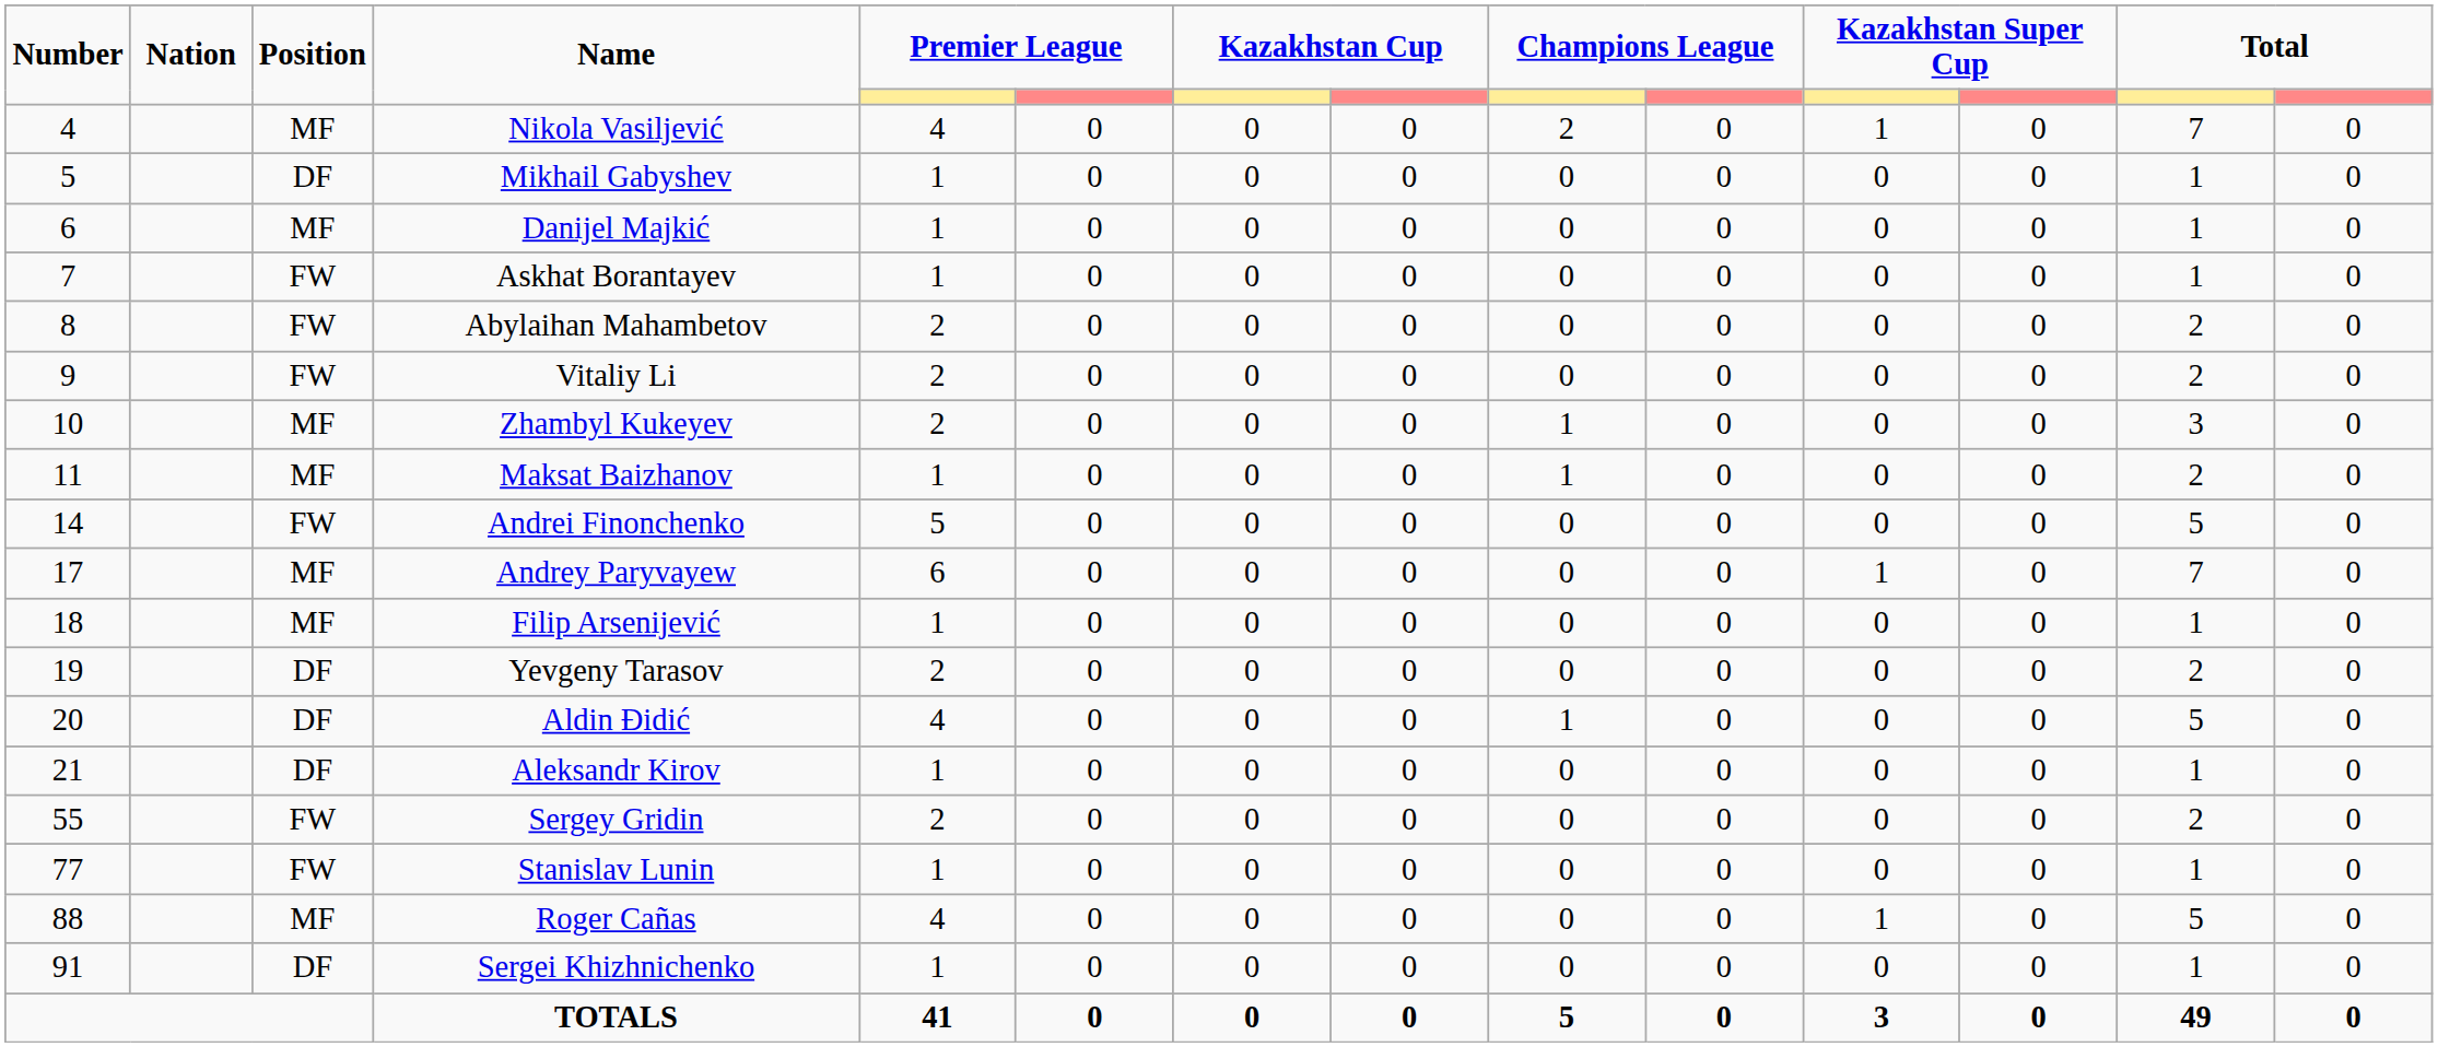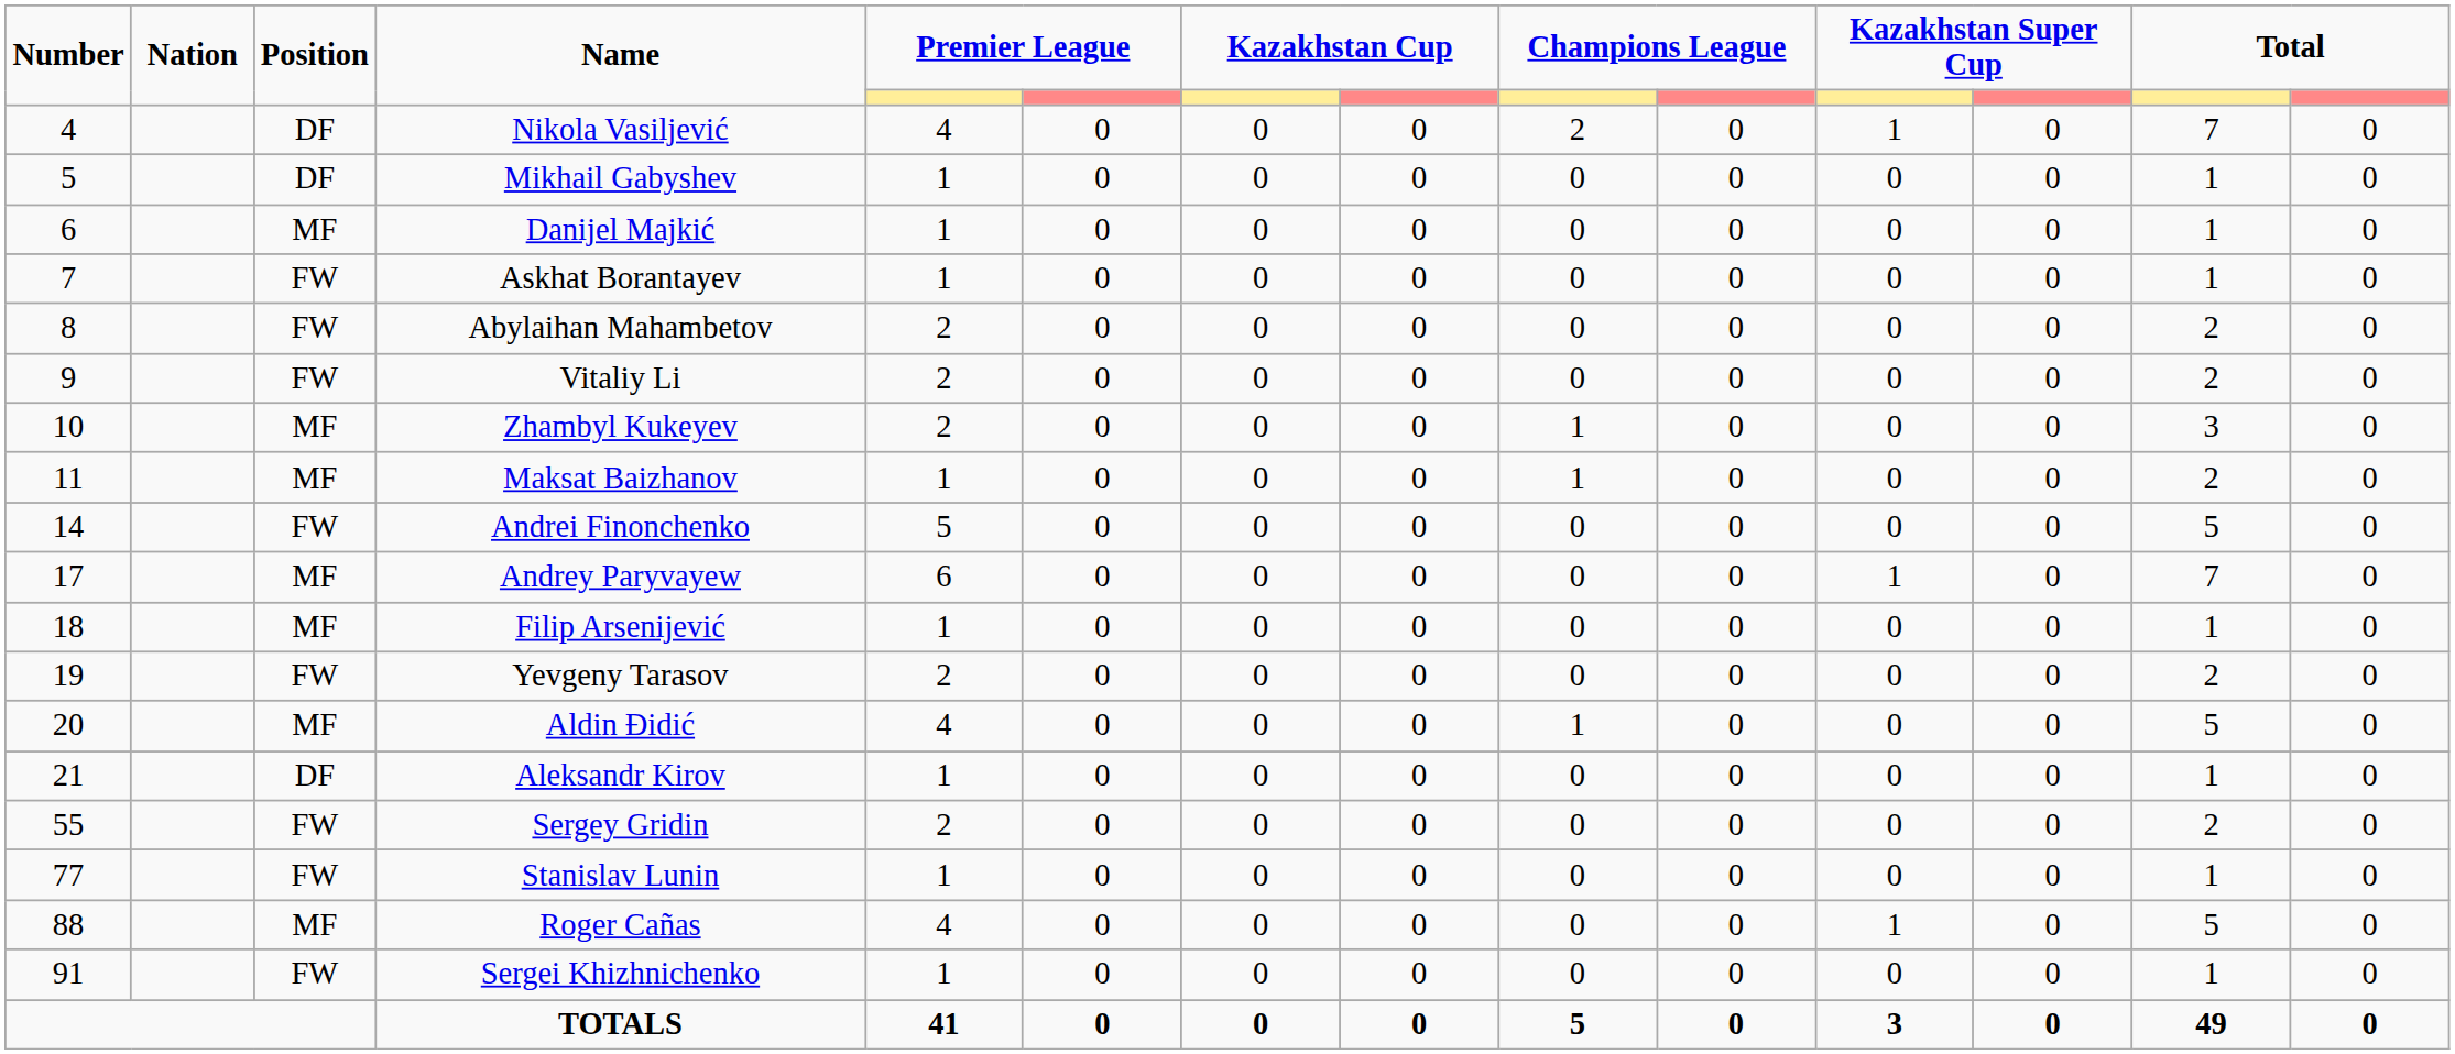 <table class="wikitable" style="text-align:center;">
 <tr>
 <td rowspan="2"  style="width:5%; text-align:center;"><strong>Number</strong></td>
 <td rowspan="2"  style="width:5%; text-align:center;"><strong>Nation</strong></td>
 <td rowspan="2"  style="width:5%; text-align:center;"><strong>Position</strong></td>
 <td rowspan="2"  style="width:20%; text-align:center;"><strong>Name</strong></td>
 <td colspan="2" style="text-align:center;"><strong><a href='#'>Premier League</a></strong></td>
 <td colspan="2" style="text-align:center;"><strong><a href='#'>Kazakhstan Cup</a></strong></td>
 <td colspan="2" style="text-align:center;"><strong><a href='#'>Champions League</a></strong></td>
 <td colspan="2" style="text-align:center;"><strong><a href='#'>Kazakhstan Super Cup</a></strong></td>
 <td colspan="2" style="text-align:center;"><strong>Total</strong></td>
 </tr>
 <tr>
 <th style="width:60px; background:#fe9;"></th>
 <th style="width:60px; background:#ff8888;"></th>
 <th style="width:60px; background:#fe9;"></th>
 <th style="width:60px; background:#ff8888;"></th>
 <th style="width:60px; background:#fe9;"></th>
 <th style="width:60px; background:#ff8888;"></th>
 <th style="width:60px; background:#fe9;"></th>
 <th style="width:60px; background:#ff8888;"></th>
 <th style="width:60px; background:#fe9;"></th>
 <th style="width:60px; background:#ff8888;"></th>
 </tr>
 <tr>
 <td>4</td>
 <td></td>
-<td>MF</td>
+<td>DF</td>
 <td><a href='#'>Nikola Vasiljević</a></td>
 <td>4</td>
 <td>0</td>
 <td>0</td>
 <td>0</td>
 <td>2</td>
 <td>0</td>
 <td>1</td>
 <td>0</td>
 <td>7</td>
 <td>0</td>
 </tr>
 <tr>
 <td>5</td>
 <td></td>
 <td>DF</td>
 <td><a href='#'>Mikhail Gabyshev</a></td>
 <td>1</td>
 <td>0</td>
 <td>0</td>
 <td>0</td>
 <td>0</td>
 <td>0</td>
 <td>0</td>
 <td>0</td>
 <td>1</td>
 <td>0</td>
 </tr>
 <tr>
 <td>6</td>
 <td></td>
 <td>MF</td>
 <td><a href='#'>Danijel Majkić</a></td>
 <td>1</td>
 <td>0</td>
 <td>0</td>
 <td>0</td>
 <td>0</td>
 <td>0</td>
 <td>0</td>
 <td>0</td>
 <td>1</td>
 <td>0</td>
 </tr>
 <tr>
 <td>7</td>
 <td></td>
 <td>FW</td>
 <td>Askhat Borantayev</td>
 <td>1</td>
 <td>0</td>
 <td>0</td>
 <td>0</td>
 <td>0</td>
 <td>0</td>
 <td>0</td>
 <td>0</td>
 <td>1</td>
 <td>0</td>
 </tr>
 <tr>
 <td>8</td>
 <td></td>
 <td>FW</td>
 <td>Abylaihan Mahambetov</td>
 <td>2</td>
 <td>0</td>
 <td>0</td>
 <td>0</td>
 <td>0</td>
 <td>0</td>
 <td>0</td>
 <td>0</td>
 <td>2</td>
 <td>0</td>
 </tr>
 <tr>
 <td>9</td>
 <td></td>
 <td>FW</td>
 <td>Vitaliy Li</td>
 <td>2</td>
 <td>0</td>
 <td>0</td>
 <td>0</td>
 <td>0</td>
 <td>0</td>
 <td>0</td>
 <td>0</td>
 <td>2</td>
 <td>0</td>
 </tr>
 <tr>
 <td>10</td>
 <td></td>
 <td>MF</td>
 <td><a href='#'>Zhambyl Kukeyev</a></td>
 <td>2</td>
 <td>0</td>
 <td>0</td>
 <td>0</td>
 <td>1</td>
 <td>0</td>
 <td>0</td>
 <td>0</td>
 <td>3</td>
 <td>0</td>
 </tr>
 <tr>
 <td>11</td>
 <td></td>
 <td>MF</td>
 <td><a href='#'>Maksat Baizhanov</a></td>
 <td>1</td>
 <td>0</td>
 <td>0</td>
 <td>0</td>
 <td>1</td>
 <td>0</td>
 <td>0</td>
 <td>0</td>
 <td>2</td>
 <td>0</td>
 </tr>
 <tr>
 <td>14</td>
 <td></td>
 <td>FW</td>
 <td><a href='#'>Andrei Finonchenko</a></td>
 <td>5</td>
 <td>0</td>
 <td>0</td>
 <td>0</td>
 <td>0</td>
 <td>0</td>
 <td>0</td>
 <td>0</td>
 <td>5</td>
 <td>0</td>
 </tr>
 <tr>
 <td>17</td>
 <td></td>
 <td>MF</td>
 <td><a href='#'>Andrey Paryvayew</a></td>
 <td>6</td>
 <td>0</td>
 <td>0</td>
 <td>0</td>
 <td>0</td>
 <td>0</td>
 <td>1</td>
 <td>0</td>
 <td>7</td>
 <td>0</td>
 </tr>
 <tr>
 <td>18</td>
 <td></td>
 <td>MF</td>
 <td><a href='#'>Filip Arsenijević</a></td>
 <td>1</td>
 <td>0</td>
 <td>0</td>
 <td>0</td>
 <td>0</td>
 <td>0</td>
 <td>0</td>
 <td>0</td>
 <td>1</td>
 <td>0</td>
 </tr>
 <tr>
 <td>19</td>
 <td></td>
-<td>DF</td>
+<td>FW</td>
 <td>Yevgeny Tarasov</td>
 <td>2</td>
 <td>0</td>
 <td>0</td>
 <td>0</td>
 <td>0</td>
 <td>0</td>
 <td>0</td>
 <td>0</td>
 <td>2</td>
 <td>0</td>
 </tr>
 <tr>
 <td>20</td>
 <td></td>
-<td>DF</td>
+<td>MF</td>
 <td><a href='#'>Aldin Đidić</a></td>
 <td>4</td>
 <td>0</td>
 <td>0</td>
 <td>0</td>
 <td>1</td>
 <td>0</td>
 <td>0</td>
 <td>0</td>
 <td>5</td>
 <td>0</td>
 </tr>
 <tr>
 <td>21</td>
 <td></td>
 <td>DF</td>
 <td><a href='#'>Aleksandr Kirov</a></td>
 <td>1</td>
 <td>0</td>
 <td>0</td>
 <td>0</td>
 <td>0</td>
 <td>0</td>
 <td>0</td>
 <td>0</td>
 <td>1</td>
 <td>0</td>
 </tr>
 <tr>
 <td>55</td>
 <td></td>
 <td>FW</td>
 <td><a href='#'>Sergey Gridin</a></td>
 <td>2</td>
 <td>0</td>
 <td>0</td>
 <td>0</td>
 <td>0</td>
 <td>0</td>
 <td>0</td>
 <td>0</td>
 <td>2</td>
 <td>0</td>
 </tr>
 <tr>
 <td>77</td>
 <td></td>
 <td>FW</td>
 <td><a href='#'>Stanislav Lunin</a></td>
 <td>1</td>
 <td>0</td>
 <td>0</td>
 <td>0</td>
 <td>0</td>
 <td>0</td>
 <td>0</td>
 <td>0</td>
 <td>1</td>
 <td>0</td>
 </tr>
 <tr>
 <td>88</td>
 <td></td>
 <td>MF</td>
 <td><a href='#'>Roger Cañas</a></td>
 <td>4</td>
 <td>0</td>
 <td>0</td>
 <td>0</td>
 <td>0</td>
 <td>0</td>
 <td>1</td>
 <td>0</td>
 <td>5</td>
 <td>0</td>
 </tr>
 <tr>
 <td>91</td>
 <td></td>
-<td>DF</td>
+<td>FW</td>
 <td><a href='#'>Sergei Khizhnichenko</a></td>
 <td>1</td>
 <td>0</td>
 <td>0</td>
 <td>0</td>
 <td>0</td>
 <td>0</td>
 <td>0</td>
 <td>0</td>
 <td>1</td>
 <td>0</td>
 </tr>
 <tr>
 <td colspan="3"></td>
 <td><strong>TOTALS</strong></td>
 <td><strong>41</strong></td>
 <td><strong>0</strong></td>
 <td><strong>0</strong></td>
 <td><strong>0</strong></td>
 <td><strong>5</strong></td>
 <td><strong>0</strong></td>
 <td><strong>3</strong></td>
 <td><strong>0</strong></td>
 <td><strong>49</strong></td>
 <td><strong>0</strong></td>
 </tr>
 </table>
